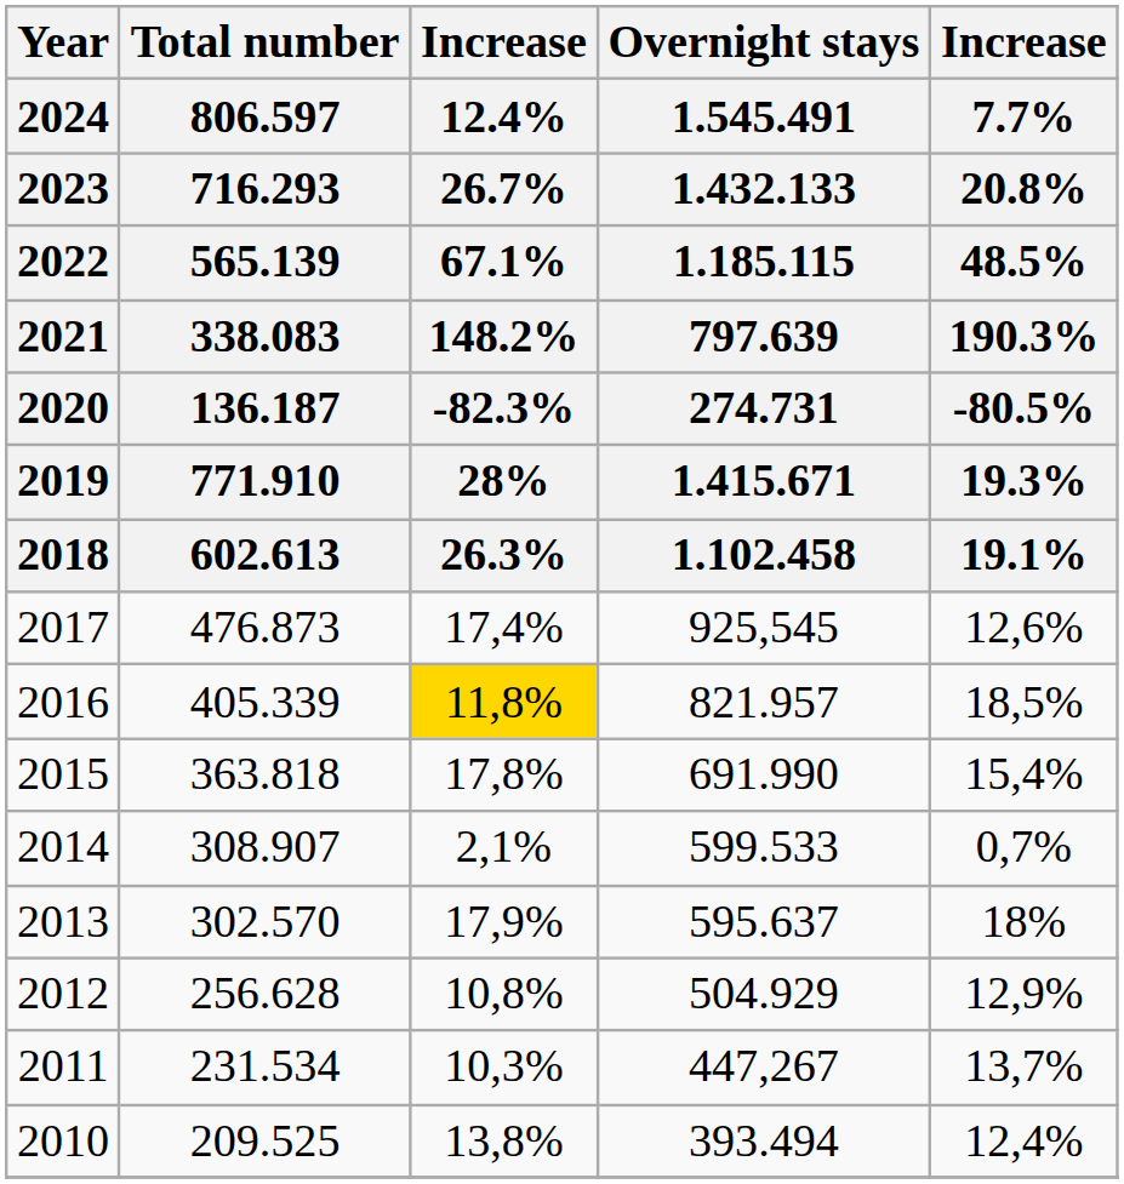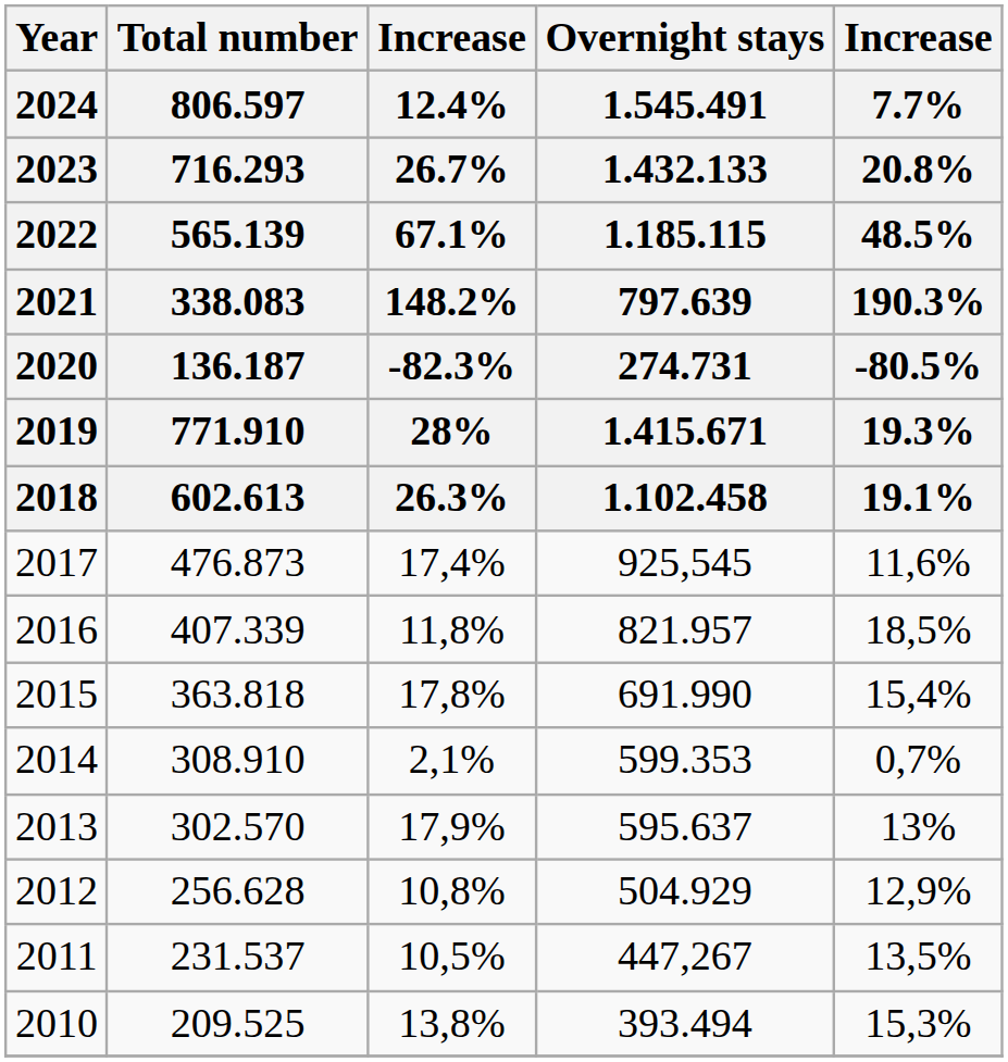 <table class="wikitable">
 <tr>
 <th>Year</th>
 <th>Total number</th>
 <th>Increase</th>
 <th>Overnight stays</th>
 <th>Increase</th>
 </tr>
 <tr>
 <th>2024</th>
 <th>806.597</th>
 <th>12.4%</th>
 <th>1.545.491</th>
 <th>7.7%</th>
 </tr>
 <tr>
 <th>2023</th>
 <th>716.293</th>
 <th>26.7%</th>
 <th>1.432.133</th>
 <th>20.8%</th>
 </tr>
 <tr>
 <th>2022</th>
 <th>565.139</th>
 <th>67.1%</th>
 <th>1.185.115</th>
 <th>48.5%</th>
 </tr>
 <tr>
 <th>2021</th>
 <th>338.083</th>
 <th>148.2%</th>
 <th>797.639</th>
 <th>190.3%</th>
 </tr>
 <tr>
 <th>2020</th>
 <th>136.187</th>
 <th>-82.3%</th>
 <th>274.731</th>
 <th>-80.5%</th>
 </tr>
 <tr>
 <th>2019</th>
 <th>771.910</th>
 <th>28%</th>
 <th>1.415.671</th>
 <th>19.3%</th>
 </tr>
 <tr>
 <th>2018</th>
 <th>602.613</th>
 <th>26.3%</th>
 <th>1.102.458</th>
 <th>19.1%</th>
 </tr>
 <tr -------------------------->
 <td align="center">2017</td>
 <td align="center">476.873</td>
 <td align="center">17,4%</td>
 <td align="center">925,545</td>
-<td align="center">12,6%</td>
+<td align="center">11,6%</td>
 </tr>
 <tr -------------------------->
 <td align="center">2016</td>
-<td align="center">405.339</td>
-<td align="center" style="background: gold;">11,8%</td>
+<td align="center">407.339</td>
+<td align="center">11,8%</td>
 <td align="center">821.957</td>
 <td align="center">18,5%</td>
 </tr>
 <tr -------------------------->
 <td align="center">2015</td>
 <td align="center">363.818</td>
 <td align="center">17,8%</td>
 <td align="center">691.990</td>
 <td align="center">15,4%</td>
 </tr>
 <tr -------------------------->
 <td align="center">2014</td>
-<td align="center">308.907</td>
+<td align="center">308.910</td>
 <td align="center">2,1%</td>
-<td align="center">599.533</td>
+<td align="center">599.353</td>
 <td align="center">0,7%</td>
 </tr>
 <tr -------------------------->
 <td align="center">2013</td>
 <td align="center">302.570</td>
 <td align="center">17,9%</td>
 <td align="center">595.637</td>
-<td align="center">18%</td>
+<td align="center">13%</td>
 </tr>
 <tr -------------------------->
 <td align="center">2012</td>
 <td align="center">256.628</td>
 <td align="center">10,8%</td>
 <td align="center">504.929</td>
 <td align="center">12,9%</td>
 </tr>
 <tr --------------------------->
 <td align="center">2011</td>
-<td align="center">231.534</td>
-<td align="center">10,3%</td>
+<td align="center">231.537</td>
+<td align="center">10,5%</td>
 <td align="center">447,267</td>
-<td align="center">13,7%</td>
+<td align="center">13,5%</td>
 </tr>
 <tr -------------------------->
 <td align="center">2010</td>
 <td align="center">209.525</td>
 <td align="center">13,8%</td>
 <td align="center">393.494</td>
-<td align="center">12,4%</td>
+<td align="center">15,3%</td>
 </tr>
 <tr -------------------------->
 </tr>
 </table>
